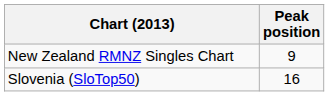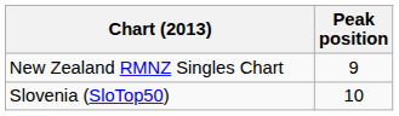 <table class="wikitable sortable">
 <tr>
 <th scope="col" width=270>Chart (2013)</th>
 <th scope="col" width=40>Peak<br>position</th>
 </tr>
 <tr>
 <td>New Zealand <a href='#'>RMNZ</a> Singles Chart</td>
 <td style="text-align:center;">9</td>
 </tr>
 <tr>
 <td scope="row">Slovenia (<a href='#'>SloTop50</a>)</td>
-<td align=center>16</td>
+<td align=center>10</td>
 </tr>
 </table>
